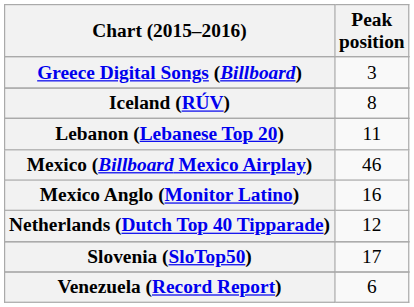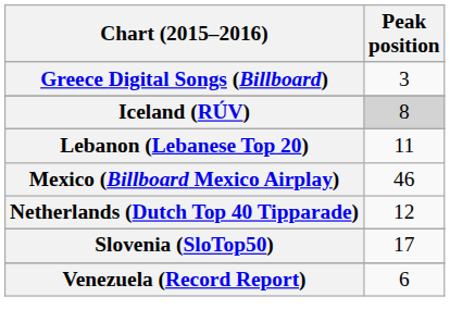 <table class="wikitable sortable plainrowheaders" style="text-align:center;">
 <tr>
 <th>Chart (2015–2016)</th>
 <th>Peak <br> position</th>
 </tr>
 <tr>
 </tr>
 <tr>
 </tr>
 <tr>
 </tr>
 <tr>
 </tr>
 <tr>
 </tr>
 <tr>
 </tr>
 <tr>
 </tr>
 <tr>
 </tr>
 <tr>
 </tr>
 <tr>
 </tr>
 <tr>
 </tr>
 <tr>
 </tr>
 <tr>
 <th scope="row"><a href='#'>Greece Digital Songs</a> (<em><a href='#'>Billboard</a></em>)</th>
 <td>3</td>
 </tr>
 <tr>
 </tr>
 <tr>
 <th scope="row">Iceland (<a href='#'>RÚV</a>)</th>
-<td>8</td>
+<td style="background: lightgrey;">8</td>
 </tr>
 <tr>
 </tr>
 <tr>
 <th scope="row">Lebanon (<a href='#'>Lebanese Top 20</a>)</th>
 <td>11</td>
 </tr>
 <tr>
 <th scope="row">Mexico (<a href='#'><em>Billboard</em> Mexico Airplay</a>)</th>
 <td>46</td>
-</tr>
-<tr>
-<th scope="row">Mexico Anglo (<a href='#'>Monitor Latino</a>)</th>
-<td>16</td>
 </tr>
 <tr>
 <th scope="row">Netherlands (<a href='#'>Dutch Top 40 Tipparade</a>)</th>
 <td>12</td>
 </tr>
 <tr>
 </tr>
 <tr>
 </tr>
 <tr>
 </tr>
 <tr>
 </tr>
 <tr>
 <th scope="row">Slovenia (<a href='#'>SloTop50</a>)</th>
 <td>17</td>
 </tr>
 <tr>
 </tr>
 <tr>
 </tr>
 <tr>
 </tr>
 <tr>
 </tr>
 <tr>
 </tr>
 <tr>
 </tr>
 <tr>
 </tr>
 <tr>
 </tr>
 <tr>
 <th scope=row>Venezuela (<a href='#'>Record Report</a>)</th>
 <td>6</td>
 </tr>
 </table>
